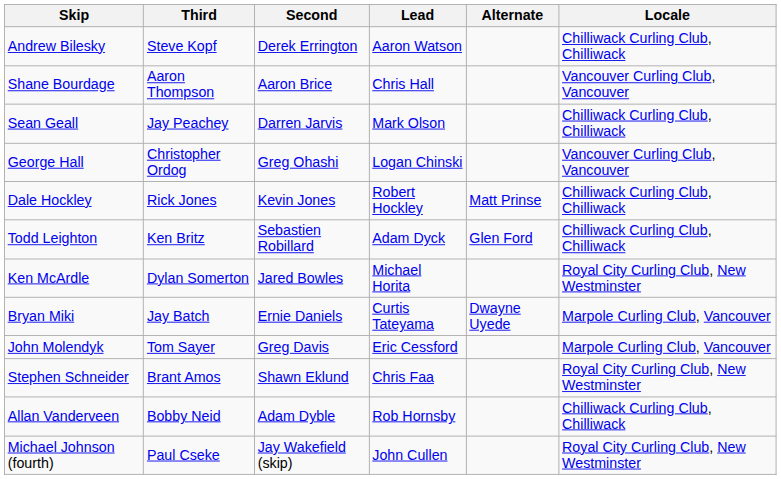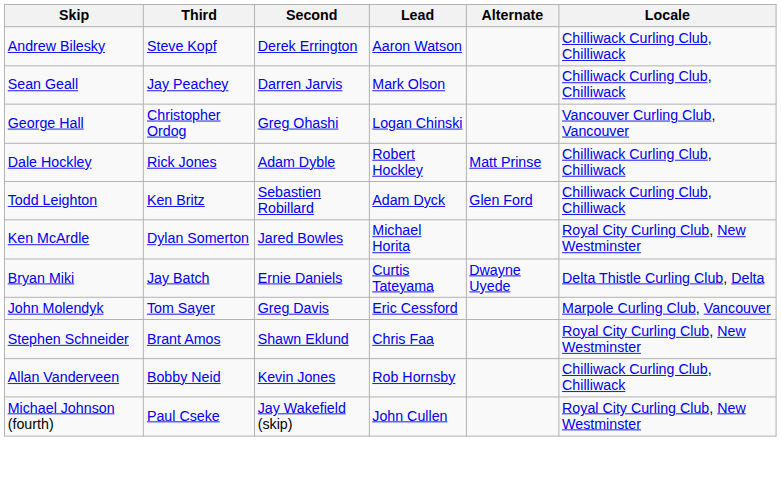 <table class="wikitable">
 <tr>
 <th>Skip</th>
 <th>Third</th>
 <th>Second</th>
 <th>Lead</th>
 <th>Alternate</th>
 <th>Locale</th>
 </tr>
 <tr>
 <td><a href='#'>Andrew Bilesky</a></td>
 <td><a href='#'>Steve Kopf</a></td>
 <td><a href='#'>Derek Errington</a></td>
 <td><a href='#'>Aaron Watson</a></td>
 <td></td>
 <td><a href='#'>Chilliwack Curling Club</a>, <a href='#'>Chilliwack</a></td>
-</tr>
-<tr>
-<td><a href='#'>Shane Bourdage</a></td>
-<td><a href='#'>Aaron Thompson</a></td>
-<td><a href='#'>Aaron Brice</a></td>
-<td><a href='#'>Chris Hall</a></td>
-<td></td>
-<td><a href='#'>Vancouver Curling Club</a>, <a href='#'>Vancouver</a></td>
 </tr>
 <tr>
 <td><a href='#'>Sean Geall</a></td>
 <td><a href='#'>Jay Peachey</a></td>
 <td><a href='#'>Darren Jarvis</a></td>
 <td><a href='#'>Mark Olson</a></td>
 <td></td>
 <td><a href='#'>Chilliwack Curling Club</a>, <a href='#'>Chilliwack</a></td>
 </tr>
 <tr>
 <td><a href='#'>George Hall</a></td>
 <td><a href='#'>Christopher Ordog</a></td>
 <td><a href='#'>Greg Ohashi</a></td>
 <td><a href='#'>Logan Chinski</a></td>
 <td></td>
 <td><a href='#'>Vancouver Curling Club</a>, <a href='#'>Vancouver</a></td>
 </tr>
 <tr>
 <td><a href='#'>Dale Hockley</a></td>
 <td><a href='#'>Rick Jones</a></td>
-<td><a href='#'>Kevin Jones</a></td>
+<td><a href='#'>Adam Dyble</a></td>
 <td><a href='#'>Robert Hockley</a></td>
 <td><a href='#'>Matt Prinse</a></td>
 <td><a href='#'>Chilliwack Curling Club</a>, <a href='#'>Chilliwack</a></td>
 </tr>
 <tr>
 <td><a href='#'>Todd Leighton</a></td>
 <td><a href='#'>Ken Britz</a></td>
 <td><a href='#'>Sebastien Robillard</a></td>
 <td><a href='#'>Adam Dyck</a></td>
 <td><a href='#'>Glen Ford</a></td>
 <td><a href='#'>Chilliwack Curling Club</a>, <a href='#'>Chilliwack</a></td>
 </tr>
 <tr>
 <td><a href='#'>Ken McArdle</a></td>
 <td><a href='#'>Dylan Somerton</a></td>
 <td><a href='#'>Jared Bowles</a></td>
 <td><a href='#'>Michael Horita</a></td>
 <td></td>
 <td><a href='#'>Royal City Curling Club</a>, <a href='#'>New Westminster</a></td>
 </tr>
 <tr>
 <td><a href='#'>Bryan Miki</a></td>
 <td><a href='#'>Jay Batch</a></td>
 <td><a href='#'>Ernie Daniels</a></td>
 <td><a href='#'>Curtis Tateyama</a></td>
 <td><a href='#'>Dwayne Uyede</a></td>
-<td><a href='#'>Marpole Curling Club</a>, <a href='#'>Vancouver</a></td>
+<td><a href='#'>Delta Thistle Curling Club</a>, <a href='#'>Delta</a></td>
 </tr>
 <tr>
 <td><a href='#'>John Molendyk</a></td>
 <td><a href='#'>Tom Sayer</a></td>
 <td><a href='#'>Greg Davis</a></td>
 <td><a href='#'>Eric Cessford</a></td>
 <td></td>
 <td><a href='#'>Marpole Curling Club</a>, <a href='#'>Vancouver</a></td>
 </tr>
 <tr>
 <td><a href='#'>Stephen Schneider</a></td>
 <td><a href='#'>Brant Amos</a></td>
 <td><a href='#'>Shawn Eklund</a></td>
 <td><a href='#'>Chris Faa</a></td>
 <td></td>
 <td><a href='#'>Royal City Curling Club</a>, <a href='#'>New Westminster</a></td>
 </tr>
 <tr>
 <td><a href='#'>Allan Vanderveen</a></td>
 <td><a href='#'>Bobby Neid</a></td>
-<td><a href='#'>Adam Dyble</a></td>
+<td><a href='#'>Kevin Jones</a></td>
 <td><a href='#'>Rob Hornsby</a></td>
 <td></td>
 <td><a href='#'>Chilliwack Curling Club</a>, <a href='#'>Chilliwack</a></td>
 </tr>
 <tr>
 <td><a href='#'>Michael Johnson</a> (fourth)</td>
 <td><a href='#'>Paul Cseke</a></td>
 <td><a href='#'>Jay Wakefield</a> (skip)</td>
 <td><a href='#'>John Cullen</a></td>
 <td></td>
 <td><a href='#'>Royal City Curling Club</a>, <a href='#'>New Westminster</a></td>
 </tr>
 </table>
